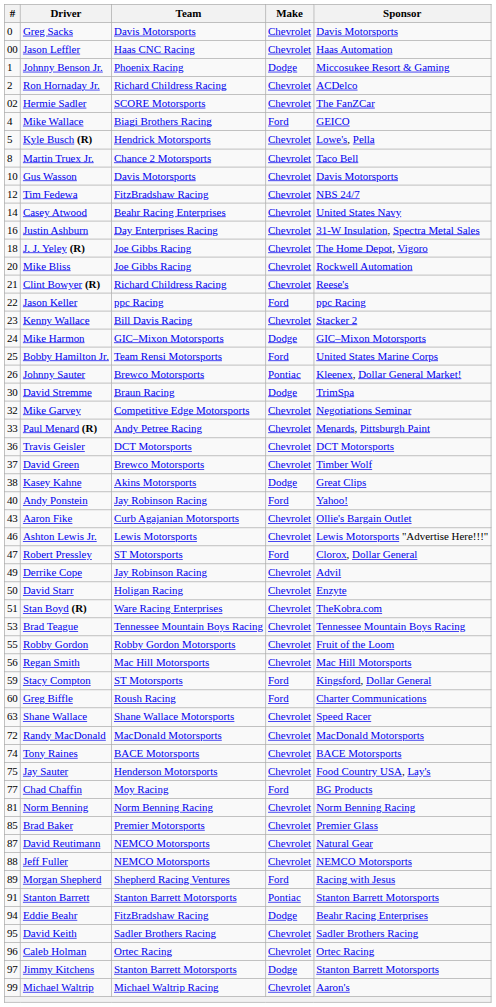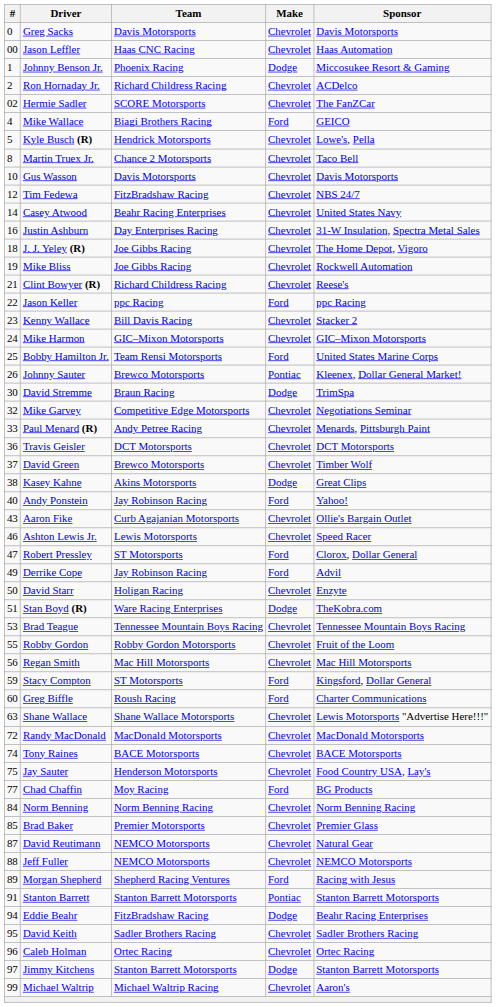 <table class="wikitable" style="font-size:95%">
 <tr>
 <th>#</th>
 <th>Driver</th>
 <th>Team</th>
 <th>Make</th>
 <th>Sponsor</th>
 </tr>
 <tr>
 <td>0</td>
 <td><a href='#'>Greg Sacks</a></td>
 <td><a href='#'>Davis Motorsports</a></td>
 <td><a href='#'>Chevrolet</a></td>
 <td><a href='#'>Davis Motorsports</a></td>
 </tr>
 <tr>
 <td>00</td>
 <td><a href='#'>Jason Leffler</a></td>
 <td><a href='#'>Haas CNC Racing</a></td>
 <td><a href='#'>Chevrolet</a></td>
 <td><a href='#'>Haas Automation</a></td>
 </tr>
 <tr>
 <td>1</td>
 <td><a href='#'>Johnny Benson Jr.</a></td>
 <td><a href='#'>Phoenix Racing</a></td>
 <td><a href='#'>Dodge</a></td>
 <td><a href='#'>Miccosukee Resort & Gaming</a></td>
 </tr>
 <tr>
 <td>2</td>
 <td><a href='#'>Ron Hornaday Jr.</a></td>
 <td><a href='#'>Richard Childress Racing</a></td>
 <td><a href='#'>Chevrolet</a></td>
 <td><a href='#'>ACDelco</a></td>
 </tr>
 <tr>
 <td>02</td>
 <td><a href='#'>Hermie Sadler</a></td>
 <td><a href='#'>SCORE Motorsports</a></td>
 <td><a href='#'>Chevrolet</a></td>
 <td><a href='#'>The FanZCar</a></td>
 </tr>
 <tr>
 <td>4</td>
 <td><a href='#'>Mike Wallace</a></td>
 <td><a href='#'>Biagi Brothers Racing</a></td>
 <td><a href='#'>Ford</a></td>
 <td><a href='#'>GEICO</a></td>
 </tr>
 <tr>
 <td>5</td>
 <td><a href='#'>Kyle Busch</a> <strong>(R)</strong></td>
 <td><a href='#'>Hendrick Motorsports</a></td>
 <td><a href='#'>Chevrolet</a></td>
 <td><a href='#'>Lowe's</a>, <a href='#'>Pella</a></td>
 </tr>
 <tr>
 <td>8</td>
 <td><a href='#'>Martin Truex Jr.</a></td>
 <td><a href='#'>Chance 2 Motorsports</a></td>
 <td><a href='#'>Chevrolet</a></td>
 <td><a href='#'>Taco Bell</a></td>
 </tr>
 <tr>
 <td>10</td>
 <td><a href='#'>Gus Wasson</a></td>
 <td><a href='#'>Davis Motorsports</a></td>
 <td><a href='#'>Chevrolet</a></td>
 <td><a href='#'>Davis Motorsports</a></td>
 </tr>
 <tr>
 <td>12</td>
 <td><a href='#'>Tim Fedewa</a></td>
 <td><a href='#'>FitzBradshaw Racing</a></td>
 <td><a href='#'>Chevrolet</a></td>
 <td><a href='#'>NBS 24/7</a></td>
 </tr>
 <tr>
 <td>14</td>
 <td><a href='#'>Casey Atwood</a></td>
 <td><a href='#'>Beahr Racing Enterprises</a></td>
 <td><a href='#'>Chevrolet</a></td>
 <td><a href='#'>United States Navy</a></td>
 </tr>
 <tr>
 <td>16</td>
 <td><a href='#'>Justin Ashburn</a></td>
 <td><a href='#'>Day Enterprises Racing</a></td>
 <td><a href='#'>Chevrolet</a></td>
 <td><a href='#'>31-W Insulation</a>, <a href='#'>Spectra Metal Sales</a></td>
 </tr>
 <tr>
 <td>18</td>
 <td><a href='#'>J. J. Yeley</a> <strong>(R)</strong></td>
 <td><a href='#'>Joe Gibbs Racing</a></td>
 <td><a href='#'>Chevrolet</a></td>
 <td><a href='#'>The Home Depot</a>, <a href='#'>Vigoro</a></td>
 </tr>
 <tr>
-<td>20</td>
+<td>19</td>
 <td><a href='#'>Mike Bliss</a></td>
 <td><a href='#'>Joe Gibbs Racing</a></td>
 <td><a href='#'>Chevrolet</a></td>
 <td><a href='#'>Rockwell Automation</a></td>
 </tr>
 <tr>
 <td>21</td>
 <td><a href='#'>Clint Bowyer</a> <strong>(R)</strong></td>
 <td><a href='#'>Richard Childress Racing</a></td>
 <td><a href='#'>Chevrolet</a></td>
 <td><a href='#'>Reese's</a></td>
 </tr>
 <tr>
 <td>22</td>
 <td><a href='#'>Jason Keller</a></td>
 <td><a href='#'>ppc Racing</a></td>
 <td><a href='#'>Ford</a></td>
 <td><a href='#'>ppc Racing</a></td>
 </tr>
 <tr>
 <td>23</td>
 <td><a href='#'>Kenny Wallace</a></td>
 <td><a href='#'>Bill Davis Racing</a></td>
 <td><a href='#'>Chevrolet</a></td>
 <td><a href='#'>Stacker 2</a></td>
 </tr>
 <tr>
 <td>24</td>
 <td><a href='#'>Mike Harmon</a></td>
 <td><a href='#'>GIC–Mixon Motorsports</a></td>
-<td><a href='#'>Dodge</a></td>
+<td><a href='#'>Chevrolet</a></td>
 <td><a href='#'>GIC–Mixon Motorsports</a></td>
 </tr>
 <tr>
 <td>25</td>
 <td><a href='#'>Bobby Hamilton Jr.</a></td>
 <td><a href='#'>Team Rensi Motorsports</a></td>
 <td><a href='#'>Ford</a></td>
 <td><a href='#'>United States Marine Corps</a></td>
 </tr>
 <tr>
 <td>26</td>
 <td><a href='#'>Johnny Sauter</a></td>
 <td><a href='#'>Brewco Motorsports</a></td>
 <td><a href='#'>Pontiac</a></td>
 <td><a href='#'>Kleenex</a>, <a href='#'>Dollar General Market!</a></td>
 </tr>
 <tr>
 <td>30</td>
 <td><a href='#'>David Stremme</a></td>
 <td><a href='#'>Braun Racing</a></td>
 <td><a href='#'>Dodge</a></td>
 <td><a href='#'>TrimSpa</a></td>
 </tr>
 <tr>
 <td>32</td>
 <td><a href='#'>Mike Garvey</a></td>
 <td><a href='#'>Competitive Edge Motorsports</a></td>
 <td><a href='#'>Chevrolet</a></td>
 <td><a href='#'>Negotiations Seminar</a></td>
 </tr>
 <tr>
 <td>33</td>
 <td><a href='#'>Paul Menard</a> <strong>(R)</strong></td>
 <td><a href='#'>Andy Petree Racing</a></td>
 <td><a href='#'>Chevrolet</a></td>
 <td><a href='#'>Menards</a>, <a href='#'>Pittsburgh Paint</a></td>
 </tr>
 <tr>
 <td>36</td>
 <td><a href='#'>Travis Geisler</a></td>
 <td><a href='#'>DCT Motorsports</a></td>
 <td><a href='#'>Chevrolet</a></td>
 <td><a href='#'>DCT Motorsports</a></td>
 </tr>
 <tr>
 <td>37</td>
 <td><a href='#'>David Green</a></td>
 <td><a href='#'>Brewco Motorsports</a></td>
 <td><a href='#'>Chevrolet</a></td>
 <td><a href='#'>Timber Wolf</a></td>
 </tr>
 <tr>
 <td>38</td>
 <td><a href='#'>Kasey Kahne</a></td>
 <td><a href='#'>Akins Motorsports</a></td>
 <td><a href='#'>Dodge</a></td>
 <td><a href='#'>Great Clips</a></td>
 </tr>
 <tr>
 <td>40</td>
 <td><a href='#'>Andy Ponstein</a></td>
 <td><a href='#'>Jay Robinson Racing</a></td>
 <td><a href='#'>Ford</a></td>
 <td><a href='#'>Yahoo!</a></td>
 </tr>
 <tr>
 <td>43</td>
 <td><a href='#'>Aaron Fike</a></td>
 <td><a href='#'>Curb Agajanian Motorsports</a></td>
 <td><a href='#'>Chevrolet</a></td>
 <td><a href='#'>Ollie's Bargain Outlet</a></td>
 </tr>
 <tr>
 <td>46</td>
 <td><a href='#'>Ashton Lewis Jr.</a></td>
 <td><a href='#'>Lewis Motorsports</a></td>
 <td><a href='#'>Chevrolet</a></td>
-<td><a href='#'>Lewis Motorsports</a> "Advertise Here!!!"</td>
+<td><a href='#'>Speed Racer</a></td>
 </tr>
 <tr>
 <td>47</td>
 <td><a href='#'>Robert Pressley</a></td>
 <td><a href='#'>ST Motorsports</a></td>
 <td><a href='#'>Ford</a></td>
 <td><a href='#'>Clorox</a>, <a href='#'>Dollar General</a></td>
 </tr>
 <tr>
 <td>49</td>
 <td><a href='#'>Derrike Cope</a></td>
 <td><a href='#'>Jay Robinson Racing</a></td>
-<td><a href='#'>Chevrolet</a></td>
+<td><a href='#'>Ford</a></td>
 <td><a href='#'>Advil</a></td>
 </tr>
 <tr>
 <td>50</td>
 <td><a href='#'>David Starr</a></td>
 <td><a href='#'>Holigan Racing</a></td>
 <td><a href='#'>Chevrolet</a></td>
 <td><a href='#'>Enzyte</a></td>
 </tr>
 <tr>
 <td>51</td>
 <td><a href='#'>Stan Boyd</a> <strong>(R)</strong></td>
 <td><a href='#'>Ware Racing Enterprises</a></td>
-<td><a href='#'>Chevrolet</a></td>
+<td><a href='#'>Dodge</a></td>
 <td><a href='#'>TheKobra.com</a></td>
 </tr>
 <tr>
 <td>53</td>
 <td><a href='#'>Brad Teague</a></td>
 <td><a href='#'>Tennessee Mountain Boys Racing</a></td>
 <td><a href='#'>Chevrolet</a></td>
 <td><a href='#'>Tennessee Mountain Boys Racing</a></td>
 </tr>
 <tr>
 <td>55</td>
 <td><a href='#'>Robby Gordon</a></td>
 <td><a href='#'>Robby Gordon Motorsports</a></td>
 <td><a href='#'>Chevrolet</a></td>
 <td><a href='#'>Fruit of the Loom</a></td>
 </tr>
 <tr>
 <td>56</td>
 <td><a href='#'>Regan Smith</a></td>
 <td><a href='#'>Mac Hill Motorsports</a></td>
 <td><a href='#'>Chevrolet</a></td>
 <td><a href='#'>Mac Hill Motorsports</a></td>
 </tr>
 <tr>
 <td>59</td>
 <td><a href='#'>Stacy Compton</a></td>
 <td><a href='#'>ST Motorsports</a></td>
 <td><a href='#'>Ford</a></td>
 <td><a href='#'>Kingsford</a>, <a href='#'>Dollar General</a></td>
 </tr>
 <tr>
 <td>60</td>
 <td><a href='#'>Greg Biffle</a></td>
 <td><a href='#'>Roush Racing</a></td>
 <td><a href='#'>Ford</a></td>
 <td><a href='#'>Charter Communications</a></td>
 </tr>
 <tr>
 <td>63</td>
 <td><a href='#'>Shane Wallace</a></td>
 <td><a href='#'>Shane Wallace Motorsports</a></td>
 <td><a href='#'>Chevrolet</a></td>
-<td><a href='#'>Speed Racer</a></td>
+<td><a href='#'>Lewis Motorsports</a> "Advertise Here!!!"</td>
 </tr>
 <tr>
 <td>72</td>
 <td><a href='#'>Randy MacDonald</a></td>
 <td><a href='#'>MacDonald Motorsports</a></td>
 <td><a href='#'>Chevrolet</a></td>
 <td><a href='#'>MacDonald Motorsports</a></td>
 </tr>
 <tr>
 <td>74</td>
 <td><a href='#'>Tony Raines</a></td>
 <td><a href='#'>BACE Motorsports</a></td>
 <td><a href='#'>Chevrolet</a></td>
 <td><a href='#'>BACE Motorsports</a></td>
 </tr>
 <tr>
 <td>75</td>
 <td><a href='#'>Jay Sauter</a></td>
 <td><a href='#'>Henderson Motorsports</a></td>
 <td><a href='#'>Chevrolet</a></td>
 <td><a href='#'>Food Country USA</a>, <a href='#'>Lay's</a></td>
 </tr>
 <tr>
 <td>77</td>
 <td><a href='#'>Chad Chaffin</a></td>
 <td><a href='#'>Moy Racing</a></td>
 <td><a href='#'>Ford</a></td>
 <td><a href='#'>BG Products</a></td>
 </tr>
 <tr>
-<td>81</td>
+<td>84</td>
 <td><a href='#'>Norm Benning</a></td>
 <td><a href='#'>Norm Benning Racing</a></td>
 <td><a href='#'>Chevrolet</a></td>
 <td><a href='#'>Norm Benning Racing</a></td>
 </tr>
 <tr>
 <td>85</td>
 <td><a href='#'>Brad Baker</a></td>
 <td><a href='#'>Premier Motorsports</a></td>
 <td><a href='#'>Chevrolet</a></td>
 <td><a href='#'>Premier Glass</a></td>
 </tr>
 <tr>
 <td>87</td>
 <td><a href='#'>David Reutimann</a></td>
 <td><a href='#'>NEMCO Motorsports</a></td>
 <td><a href='#'>Chevrolet</a></td>
 <td><a href='#'>Natural Gear</a></td>
 </tr>
 <tr>
 <td>88</td>
 <td><a href='#'>Jeff Fuller</a></td>
 <td><a href='#'>NEMCO Motorsports</a></td>
 <td><a href='#'>Chevrolet</a></td>
 <td><a href='#'>NEMCO Motorsports</a></td>
 </tr>
 <tr>
 <td>89</td>
 <td><a href='#'>Morgan Shepherd</a></td>
 <td><a href='#'>Shepherd Racing Ventures</a></td>
 <td><a href='#'>Ford</a></td>
 <td><a href='#'>Racing with Jesus</a></td>
 </tr>
 <tr>
 <td>91</td>
 <td><a href='#'>Stanton Barrett</a></td>
 <td><a href='#'>Stanton Barrett Motorsports</a></td>
 <td><a href='#'>Pontiac</a></td>
 <td><a href='#'>Stanton Barrett Motorsports</a></td>
 </tr>
 <tr>
 <td>94</td>
 <td><a href='#'>Eddie Beahr</a></td>
 <td><a href='#'>FitzBradshaw Racing</a></td>
 <td><a href='#'>Dodge</a></td>
 <td><a href='#'>Beahr Racing Enterprises</a></td>
 </tr>
 <tr>
 <td>95</td>
 <td><a href='#'>David Keith</a></td>
 <td><a href='#'>Sadler Brothers Racing</a></td>
 <td><a href='#'>Chevrolet</a></td>
 <td><a href='#'>Sadler Brothers Racing</a></td>
 </tr>
 <tr>
 <td>96</td>
 <td><a href='#'>Caleb Holman</a></td>
 <td><a href='#'>Ortec Racing</a></td>
 <td><a href='#'>Chevrolet</a></td>
 <td><a href='#'>Ortec Racing</a></td>
 </tr>
 <tr>
 <td>97</td>
 <td><a href='#'>Jimmy Kitchens</a></td>
 <td><a href='#'>Stanton Barrett Motorsports</a></td>
 <td><a href='#'>Dodge</a></td>
 <td><a href='#'>Stanton Barrett Motorsports</a></td>
 </tr>
 <tr>
 <td>99</td>
 <td><a href='#'>Michael Waltrip</a></td>
 <td><a href='#'>Michael Waltrip Racing</a></td>
 <td><a href='#'>Chevrolet</a></td>
 <td><a href='#'>Aaron's</a></td>
 </tr>
 <tr>
 <th colspan="5"></th>
 </tr>
 </table>
